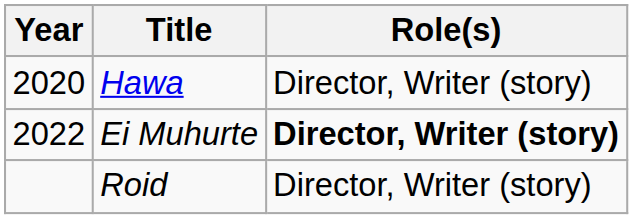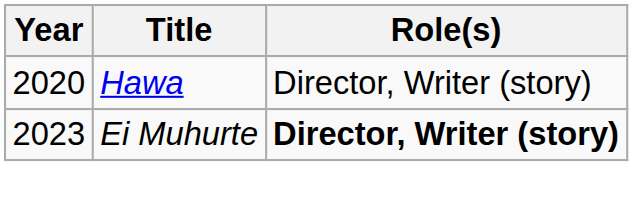 <table class="wikitable">
 <tr>
 <th>Year</th>
 <th>Title</th>
 <th>Role(s)</th>
 </tr>
 <tr>
 <td>2020</td>
 <td><em><a href='#'>Hawa</a></em></td>
 <td>Director, Writer (story)</td>
 </tr>
 <tr>
-<td>2022</td>
+<td>2023</td>
 <td><em>Ei Muhurte</em></td>
 <td><strong>Director, Writer (story)</strong></td>
 </tr>
-<tr>
-<td></td>
-<td><em>Roid</em></td>
-<td>Director, Writer (story)</td>
-</tr>
 </table>
